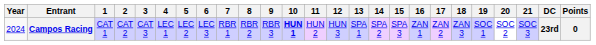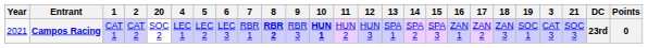 <table class="wikitable" style="text-align:center; font-size:85%;">
 <tr>
 <th>Year</th>
 <th>Entrant</th>
 <th>1</th>
 <th>2</th>
-<th>3</th>
+<th>20</th>
 <th>4</th>
 <th>5</th>
 <th>6</th>
 <th>7</th>
 <th>8</th>
 <th>9</th>
 <th>10</th>
 <th>11</th>
 <th>12</th>
 <th>13</th>
 <th>14</th>
 <th>15</th>
 <th>16</th>
 <th>17</th>
 <th>18</th>
 <th>19</th>
-<th>20</th>
+<th>3</th>
 <th>21</th>
 <th>DC</th>
 <th>Points</th>
 </tr>
 <tr>
-<td><a href='#'>2024</a></td>
+<td><a href='#'>2021</a></td>
 <th nowrap><a href='#'>Campos Racing</a></th>
 <td style="background:#CFCFFF;"><a href='#'>CAT<br>1</a><br></td>
 <td style="background:#CFCFFF;"><a href='#'>CAT<br>2</a><br></td>
-<td style="background:#CFCFFF;"><a href='#'>CAT<br>3</a><br></td>
+<td style="background:#FFFFFF;"><a href='#'>SOC<br>2</a><br></td>
 <td style="background:#CFCFFF;"><a href='#'>LEC<br>1</a><br></td>
 <td style="background:#CFCFFF;"><a href='#'>LEC<br>2</a><br></td>
 <td style="background:#CFCFFF;"><a href='#'>LEC<br>3</a><br></td>
 <td style="background:#CFCFFF;"><a href='#'>RBR<br>1</a><br></td>
-<td style="background:#CFCFFF;"><a href='#'>RBR<br>2</a><br></td>
+<td style="background:#CFCFFF;"><strong><a href='#'>RBR<br>2</a><br></strong></td>
 <td style="background:#CFCFFF;"><a href='#'>RBR<br>3</a><br></td>
 <td style="background:#CFCFFF;"><strong><a href='#'>HUN<br>1</a><br></strong></td>
 <td style="background:#EFCFFF;"><a href='#'>HUN<br>2</a><br></td>
 <td style="background:#CFCFFF;"><a href='#'>HUN<br>3</a><br></td>
 <td style="background:#CFCFFF;"><a href='#'>SPA<br>1</a><br></td>
 <td style="background:#EFCFFF;"><a href='#'>SPA<br>2</a><br></td>
 <td style="background:#EFCFFF;"><a href='#'>SPA<br>3</a><br></td>
 <td style="background:#CFCFFF;"><a href='#'>ZAN<br>1</a><br></td>
 <td style="background:#EFCFFF;"><a href='#'>ZAN<br>2</a><br></td>
 <td style="background:#CFCFFF;"><a href='#'>ZAN<br>3</a><br></td>
 <td style="background:#CFCFFF;"><a href='#'>SOC<br>1</a><br></td>
-<td style="background:#FFFFFF;"><a href='#'>SOC<br>2</a><br></td>
+<td style="background:#CFCFFF;"><a href='#'>CAT<br>3</a><br></td>
 <td style="background:#CFCFFF;"><a href='#'>SOC<br>3</a><br></td>
 <th>23rd</th>
 <th>0</th>
 </tr>
 </table>
